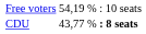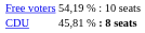 <table>
 <tr>
 <td><a href='#'>Free voters</a></td>
 <td>54,19 %</td>
 <td>: 10 seats</td>
 </tr>
 <tr>
 <td><a href='#'>CDU</a></td>
-<td>43,77 %</td>
+<td>45,81 %</td>
 <td><strong>: 8 seats</strong></td>
 </tr>
 <tr>
 </tr>
 </table>
